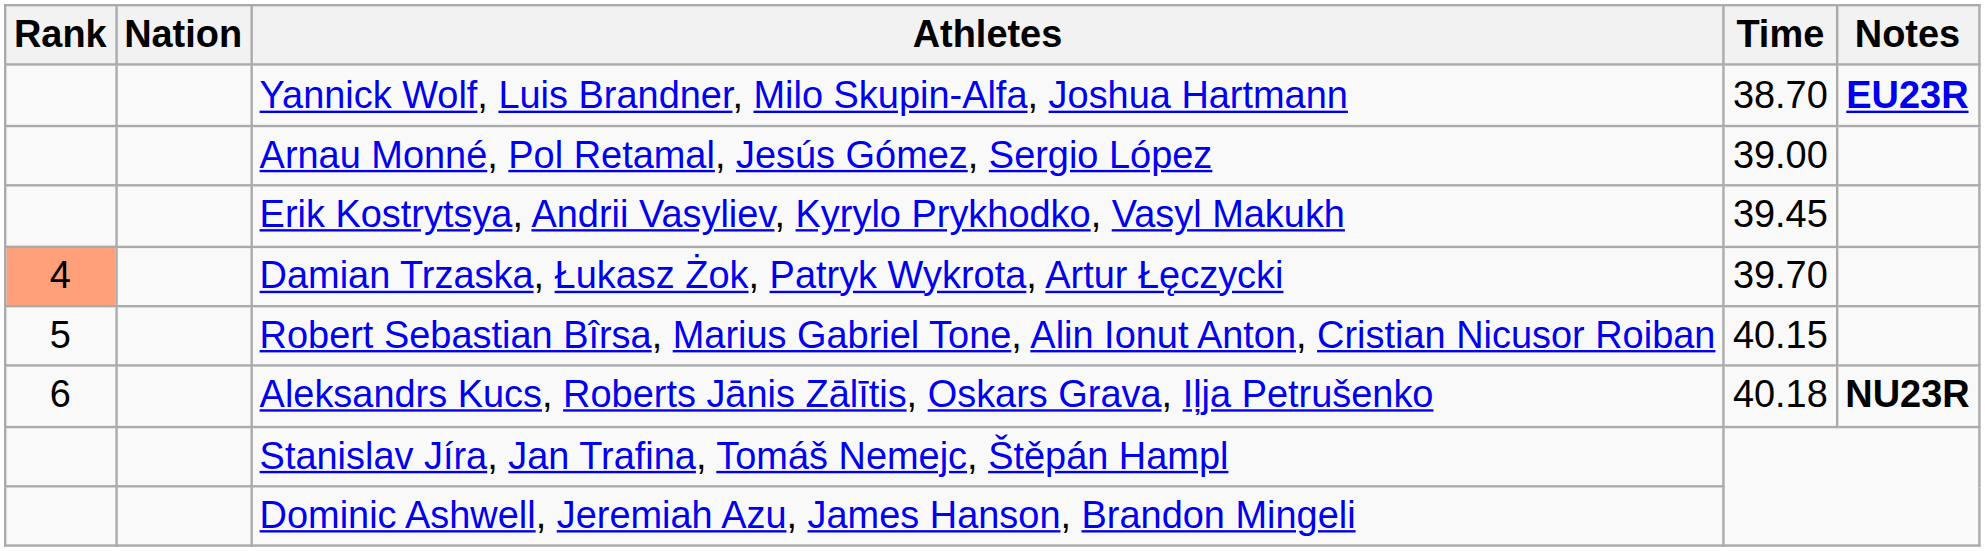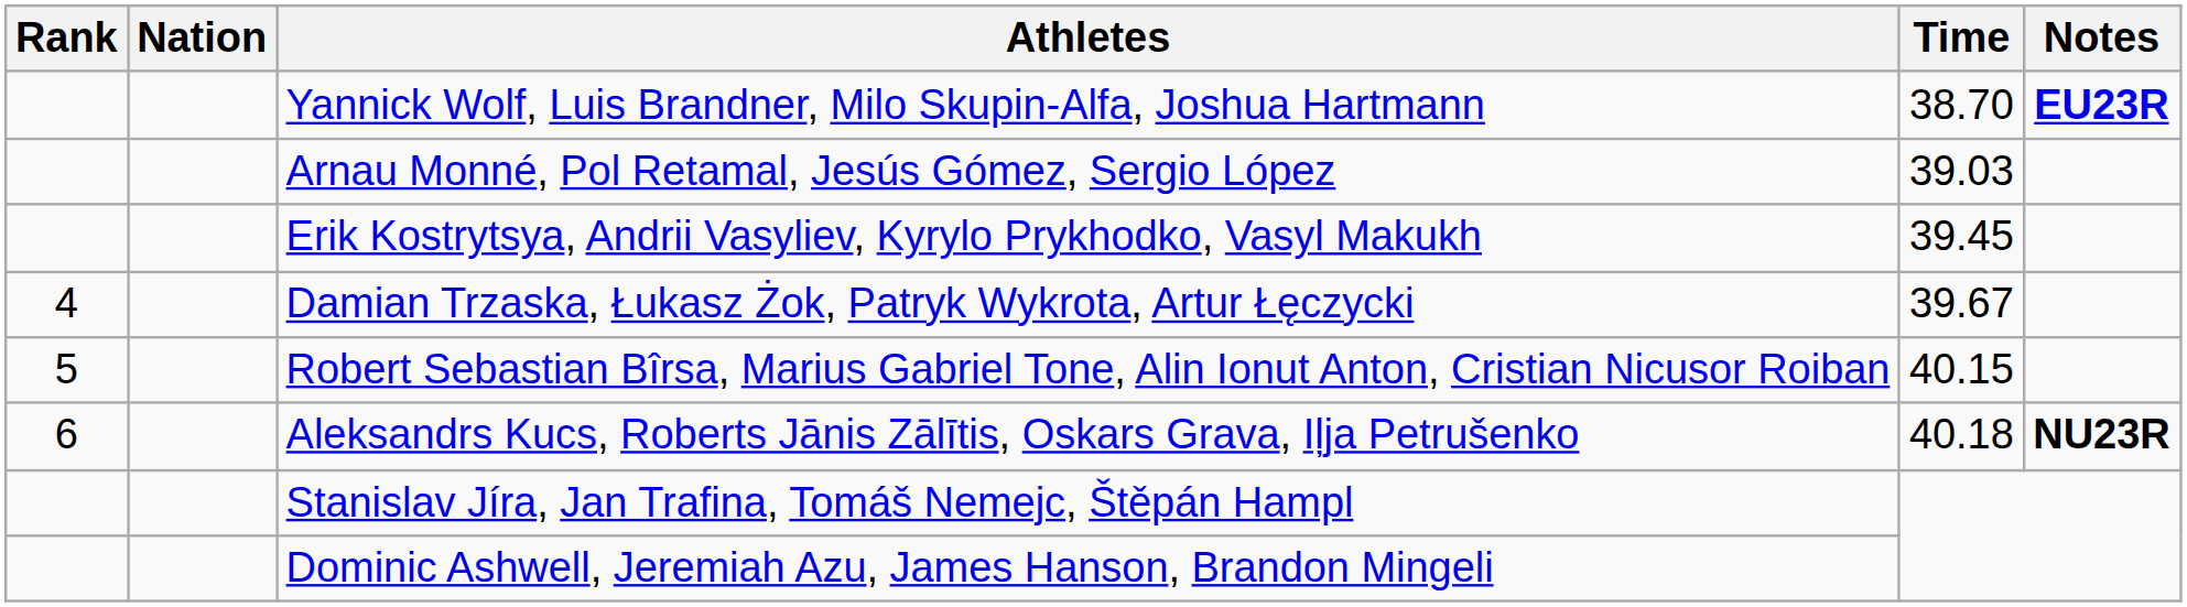 <table class="wikitable sortable" style="text-align:center">
 <tr>
 <th>Rank</th>
 <th>Nation</th>
 <th>Athletes</th>
 <th>Time</th>
 <th>Notes</th>
 </tr>
 <tr>
 <td></td>
 <td align=left></td>
 <td align=left><a href='#'>Yannick Wolf</a>, <a href='#'>Luis Brandner</a>, <a href='#'>Milo Skupin-Alfa</a>, <a href='#'>Joshua Hartmann</a></td>
 <td>38.70</td>
 <td><strong><a href='#'>EU23R</a></strong></td>
 </tr>
 <tr>
 <td></td>
 <td align=left></td>
 <td align=left><a href='#'>Arnau Monné</a>, <a href='#'>Pol Retamal</a>, <a href='#'>Jesús Gómez</a>, <a href='#'>Sergio López</a></td>
-<td>39.00</td>
+<td>39.03</td>
 <td></td>
 </tr>
 <tr>
 <td></td>
 <td align=left></td>
 <td align=left><a href='#'>Erik Kostrytsya</a>, <a href='#'>Andrii Vasyliev</a>, <a href='#'>Kyrylo Prykhodko</a>, <a href='#'>Vasyl Makukh</a></td>
 <td>39.45</td>
 <td></td>
 </tr>
 <tr>
-<td style="background: lightsalmon;">4</td>
+<td>4</td>
 <td align=left></td>
 <td align=left><a href='#'>Damian Trzaska</a>, <a href='#'>Łukasz Żok</a>, <a href='#'>Patryk Wykrota</a>, <a href='#'>Artur Łęczycki</a></td>
-<td>39.70</td>
+<td>39.67</td>
 <td></td>
 </tr>
 <tr>
 <td>5</td>
 <td align=left></td>
 <td align=left><a href='#'>Robert Sebastian Bîrsa</a>, <a href='#'>Marius Gabriel Tone</a>, <a href='#'>Alin Ionut Anton</a>, <a href='#'>Cristian Nicusor Roiban</a></td>
 <td>40.15</td>
 <td></td>
 </tr>
 <tr>
 <td>6</td>
 <td align=left></td>
 <td align=left><a href='#'>Aleksandrs Kucs</a>, <a href='#'>Roberts Jānis Zālītis</a>, <a href='#'>Oskars Grava</a>, <a href='#'>Iļja Petrušenko</a></td>
 <td>40.18</td>
 <td><strong>NU23R</strong></td>
 </tr>
 <tr>
 <td></td>
 <td align=left></td>
 <td align=left><a href='#'>Stanislav Jíra</a>, <a href='#'>Jan Trafina</a>, <a href='#'>Tomáš Nemejc</a>, <a href='#'>Štěpán Hampl</a></td>
 <td colspan=2 rowspan=2></td>
 </tr>
 <tr>
 <td></td>
 <td align=left></td>
 <td align=left><a href='#'>Dominic Ashwell</a>, <a href='#'>Jeremiah Azu</a>,  <a href='#'>James Hanson</a>, <a href='#'>Brandon Mingeli</a></td>
 </tr>
 </table>
